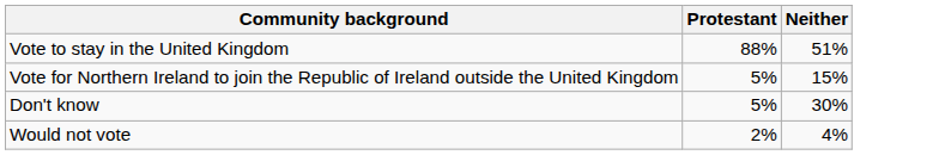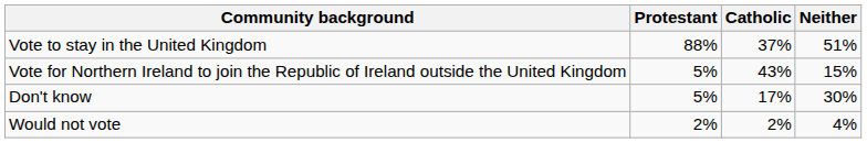 <table class="wikitable" style="text-align:right">
 <tr>
 <th>Community background</th>
 <th>Protestant</th>
+<th>Catholic</th>
 <th>Neither</th>
 </tr>
 <tr>
 <td style="text-align:left">Vote to stay in the United Kingdom</td>
 <td>88%</td>
+<td>37%</td>
 <td>51%</td>
 </tr>
 <tr>
 <td style="text-align:left">Vote for Northern Ireland to join the Republic of Ireland outside the United Kingdom</td>
 <td>5%</td>
+<td>43%</td>
 <td>15%</td>
 </tr>
 <tr>
 <td style="text-align:left">Don't know</td>
 <td>5%</td>
+<td>17%</td>
 <td>30%</td>
 </tr>
 <tr>
 <td style="text-align:left">Would not vote</td>
 <td>2%</td>
+<td>2%</td>
 <td>4%</td>
 </tr>
 </table>
